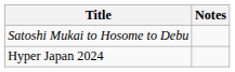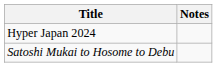 <table class="wikitable">
 <tr>
 <th>Title</th>
 <th>Notes</th>
 </tr>
 <tr>
+<td Hyper Japan 2024>Hyper Japan 2024</td>
+<td></td>
+</tr>
+<tr>
 <td><em>Satoshi Mukai to Hosome to Debu</em></td>
 <td></td>
 </tr>
-<tr>
-<td Hyper Japan 2024>Hyper Japan 2024</td>
-<td></td>
-</tr>
 </table>
